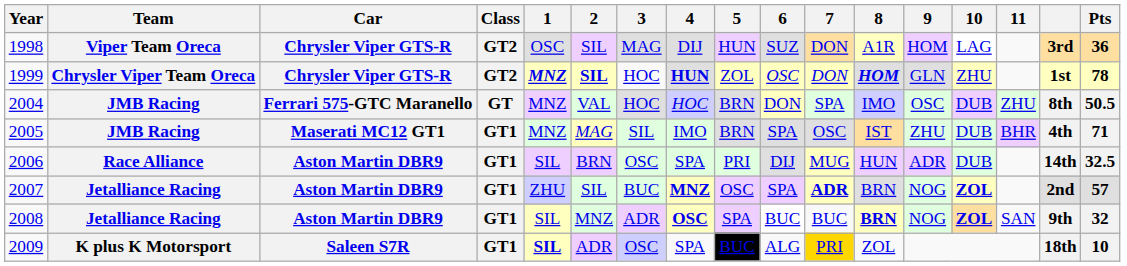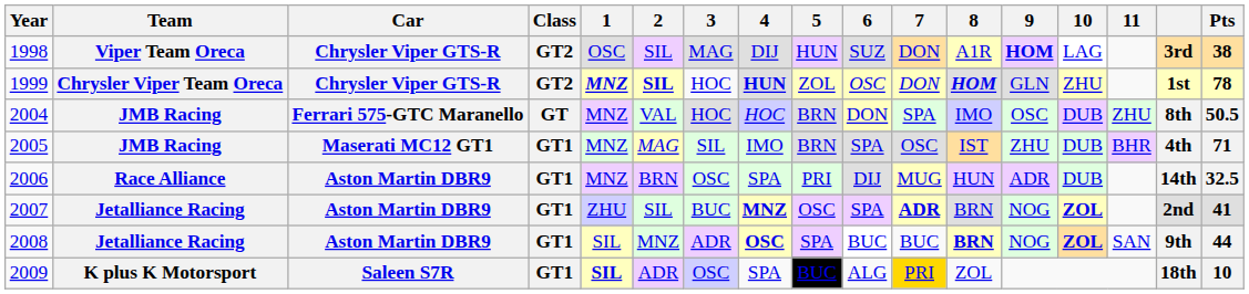 <table class="wikitable" style="text-align:center; font-size:85%">
 <tr>
 <th>Year</th>
 <th>Team</th>
 <th>Car</th>
 <th>Class</th>
 <th>1</th>
 <th>2</th>
 <th>3</th>
 <th>4</th>
 <th>5</th>
 <th>6</th>
 <th>7</th>
 <th>8</th>
 <th>9</th>
 <th>10</th>
 <th>11</th>
 <th></th>
 <th>Pts</th>
 </tr>
 <tr>
 <td><a href='#'>1998</a></td>
 <th nowrap><a href='#'>Viper</a> Team <a href='#'>Oreca</a></th>
 <th nowrap><a href='#'>Chrysler Viper GTS-R</a></th>
 <th>GT2</th>
 <td style="background:#DFDFDF;"><a href='#'>OSC</a><br></td>
 <td style="background:#EFCFFF;"><a href='#'>SIL</a><br></td>
 <td style="background:#DFDFDF;"><a href='#'>MAG</a><br></td>
 <td style="background:#DFDFDF;"><a href='#'>DIJ</a><br></td>
 <td style="background:#EFCFFF;"><a href='#'>HUN</a><br></td>
 <td style="background:#DFDFDF;"><a href='#'>SUZ</a><br></td>
 <td style="background:#FFDF9F;"><a href='#'>DON</a><br></td>
 <td style="background:#FFFFBF;"><a href='#'>A1R</a><br></td>
-<td style="background:#EFCFFF;"><a href='#'>HOM</a><br></td>
+<td style="background:#EFCFFF;"><strong><a href='#'>HOM</a><br></strong></td>
 <td style="background:#FFFFFF;"><a href='#'>LAG</a><br></td>
 <td></td>
 <th style="background:#FFDF9F;">3rd</th>
-<th style="background:#FFDF9F;">36</th>
+<th style="background:#FFDF9F;">38</th>
 </tr>
 <tr>
 <td><a href='#'>1999</a></td>
 <th nowrap><a href='#'>Chrysler Viper</a> Team <a href='#'>Oreca</a></th>
 <th nowrap><a href='#'>Chrysler Viper GTS-R</a></th>
 <th>GT2</th>
 <td style="background:#FFFFBF;"><strong><em><a href='#'>MNZ</a></em></strong><br></td>
 <td style="background:#FFFFBF;"><strong><a href='#'>SIL</a></strong><br></td>
 <td><a href='#'>HOC</a></td>
 <td style="background:#DFDFDF;"><strong><a href='#'>HUN</a></strong><br></td>
 <td style="background:#FFFFBF;"><a href='#'>ZOL</a><br></td>
 <td style="background:#FFFFBF;"><em><a href='#'>OSC</a></em><br></td>
 <td style="background:#FFFFBF;"><em><a href='#'>DON</a></em><br></td>
 <td style="background:#DFDFDF;"><strong><em><a href='#'>HOM</a></em></strong><br></td>
 <td style="background:#DFDFDF;"><a href='#'>GLN</a><br></td>
 <td style="background:#FFFFBF;"><a href='#'>ZHU</a><br></td>
 <td></td>
 <th style="background:#FFFFBF;">1st</th>
 <th style="background:#FFFFBF;">78</th>
 </tr>
 <tr>
 <td><a href='#'>2004</a></td>
 <th nowrap><a href='#'>JMB Racing</a></th>
 <th nowrap><a href='#'>Ferrari 575</a>-GTC Maranello</th>
 <th>GT</th>
 <td style="background:#EFCFFF;"><a href='#'>MNZ</a><br></td>
 <td style="background:#DFFFDF;"><a href='#'>VAL</a><br></td>
 <td style="background:#DFDFDF;"><a href='#'>HOC</a><br></td>
 <td style="background:#CFCFFF;"><em><a href='#'>HOC</a></em><br></td>
 <td style="background:#DFDFDF;"><a href='#'>BRN</a><br></td>
 <td style="background:#FFFFBF;"><a href='#'>DON</a><br></td>
 <td style="background:#DFFFDF;"><a href='#'>SPA</a><br></td>
 <td style="background:#CFCFFF;"><a href='#'>IMO</a><br></td>
 <td style="background:#DFFFDF;"><a href='#'>OSC</a><br></td>
 <td style="background:#EFCFFF;"><a href='#'>DUB</a><br></td>
 <td style="background:#DFFFDF;"><a href='#'>ZHU</a><br></td>
 <th>8th</th>
 <th>50.5</th>
 </tr>
 <tr>
 <td><a href='#'>2005</a></td>
 <th nowrap><a href='#'>JMB Racing</a></th>
 <th nowrap><a href='#'>Maserati MC12</a> GT1</th>
 <th>GT1</th>
 <td style="background:#DFFFDF;"><a href='#'>MNZ</a><br></td>
 <td style="background:#FFFFBF;"><em><a href='#'>MAG</a></em><br></td>
 <td style="background:#DFFFDF;"><a href='#'>SIL</a><br></td>
 <td style="background:#DFFFDF;"><a href='#'>IMO</a><br></td>
 <td style="background:#DFDFDF;"><a href='#'>BRN</a><br></td>
 <td style="background:#DFDFDF;"><a href='#'>SPA</a><br></td>
 <td style="background:#DFDFDF;"><a href='#'>OSC</a><br></td>
 <td style="background:#FFDF9F;"><a href='#'>IST</a><br></td>
 <td style="background:#DFFFDF;"><a href='#'>ZHU</a><br></td>
 <td style="background:#DFFFDF;"><a href='#'>DUB</a><br></td>
 <td style="background:#EFCFFF;"><a href='#'>BHR</a><br></td>
 <th>4th</th>
 <th>71</th>
 </tr>
 <tr>
 <td><a href='#'>2006</a></td>
 <th nowrap><a href='#'>Race Alliance</a></th>
 <th nowrap><a href='#'>Aston Martin DBR9</a></th>
 <th>GT1</th>
-<td style="background:#EFCFFF;"><a href='#'>SIL</a><br></td>
+<td style="background:#EFCFFF;"><a href='#'>MNZ</a><br></td>
 <td style="background:#EFCFFF;"><a href='#'>BRN</a><br></td>
 <td style="background:#DFFFDF;"><a href='#'>OSC</a><br></td>
 <td style="background:#DFFFDF;"><a href='#'>SPA</a><br></td>
 <td style="background:#DFFFDF;"><a href='#'>PRI</a><br></td>
 <td style="background:#DFDFDF;"><a href='#'>DIJ</a><br></td>
 <td style="background:#FFFFBF;"><a href='#'>MUG</a><br></td>
 <td style="background:#EFCFFF;"><a href='#'>HUN</a><br></td>
 <td style="background:#EFCFFF;"><a href='#'>ADR</a><br></td>
 <td style="background:#DFFFDF;"><a href='#'>DUB</a><br></td>
 <td></td>
 <th>14th</th>
 <th>32.5</th>
 </tr>
 <tr>
 <td><a href='#'>2007</a></td>
 <th nowrap><a href='#'>Jetalliance Racing</a></th>
 <th nowrap><a href='#'>Aston Martin DBR9</a></th>
 <th>GT1</th>
 <td style="background:#CFCFFF;"><a href='#'>ZHU</a><br></td>
 <td style="background:#DFFFDF;"><a href='#'>SIL</a><br></td>
 <td style="background:#DFFFDF;"><a href='#'>BUC</a><br></td>
 <td style="background:#FFFFBF;"><strong><a href='#'>MNZ</a></strong><br></td>
 <td style="background:#EFCFFF;"><a href='#'>OSC</a><br></td>
 <td style="background:#EFCFFF;"><a href='#'>SPA</a><br></td>
 <td style="background:#FFFFBF;"><strong><a href='#'>ADR</a></strong><br></td>
 <td style="background:#DFDFDF;"><a href='#'>BRN</a><br></td>
 <td style="background:#DFFFDF;"><a href='#'>NOG</a><br></td>
 <td style="background:#FFFFBF;"><strong><a href='#'>ZOL</a></strong><br></td>
 <td></td>
 <th style="background:#DFDFDF;">2nd</th>
-<th style="background:#DFDFDF;">57</th>
+<th style="background:#DFDFDF;">41</th>
 </tr>
 <tr>
 <td><a href='#'>2008</a></td>
 <th nowrap><a href='#'>Jetalliance Racing</a></th>
 <th nowrap><a href='#'>Aston Martin DBR9</a></th>
 <th>GT1</th>
 <td style="background:#FFFFBF;"><a href='#'>SIL</a><br></td>
 <td style="background:#DFFFDF;"><a href='#'>MNZ</a><br></td>
 <td style="background:#EFCFFF;"><a href='#'>ADR</a><br></td>
 <td style="background:#FFFFBF;"><strong><a href='#'>OSC</a></strong><br></td>
 <td style="background:#EFCFFF;"><a href='#'>SPA</a><br></td>
 <td style="background:#FFFFFF;"><a href='#'>BUC</a><br></td>
 <td><a href='#'>BUC</a></td>
 <td style="background:#FFFFBF;"><strong><a href='#'>BRN</a></strong><br></td>
 <td style="background:#DFFFDF;"><a href='#'>NOG</a><br></td>
 <td style="background:#FFDF9F;"><strong><a href='#'>ZOL</a></strong><br></td>
 <td><a href='#'>SAN</a></td>
 <th>9th</th>
-<th>32</th>
+<th>44</th>
 </tr>
 <tr>
 <td><a href='#'>2009</a></td>
 <th nowrap>K plus K Motorsport</th>
 <th nowrap><a href='#'>Saleen S7R</a></th>
 <th>GT1</th>
 <td style="background:#FFFFBF;"><strong><a href='#'>SIL</a></strong><br></td>
 <td style="background:#EFCFFF;"><a href='#'>ADR</a><br></td>
 <td style="background:#CFCFFF;"><a href='#'>OSC</a><br></td>
 <td><a href='#'>SPA</a></td>
 <td style="background:#000; color:white;"><a href='#'><span>BUC</span></a><br></td>
 <td><a href='#'>ALG</a></td>
 <td style="background: gold;"><a href='#'>PRI</a></td>
 <td><a href='#'>ZOL</a></td>
 <td colspan=3></td>
 <th>18th</th>
 <th>10</th>
 </tr>
 </table>
